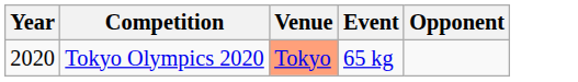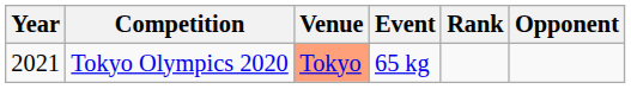 <table class="wikitable sortable">
 <tr>
 <th>Year</th>
 <th>Competition</th>
 <th>Venue</th>
 <th>Event</th>
+<th>Rank</th>
 <th>Opponent</th>
 </tr>
 <tr>
-<td>2020</td>
+<td>2021</td>
 <td><a href='#'>Tokyo Olympics 2020</a></td>
 <td style="background: lightsalmon;"><a href='#'>Tokyo</a></td>
 <td><a href='#'>65 kg</a></td>
 <td></td>
+<td></td>
 </tr>
 </table>
